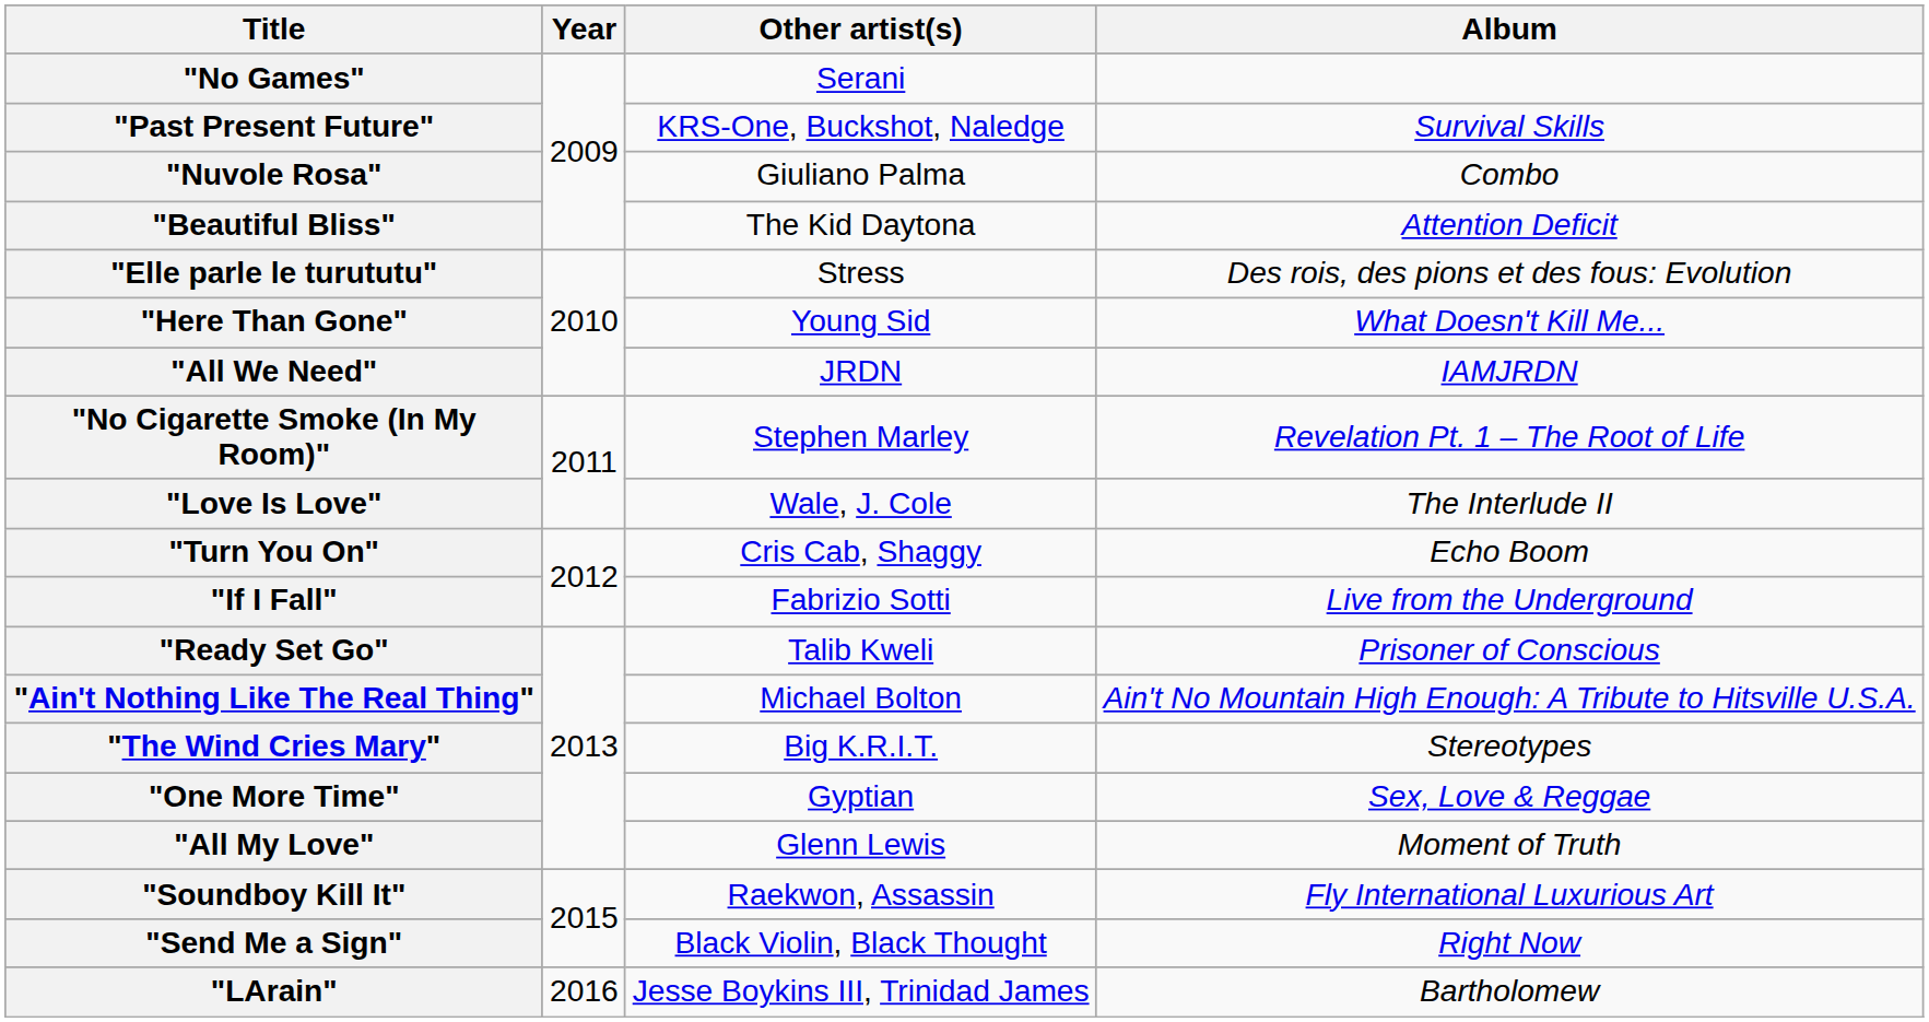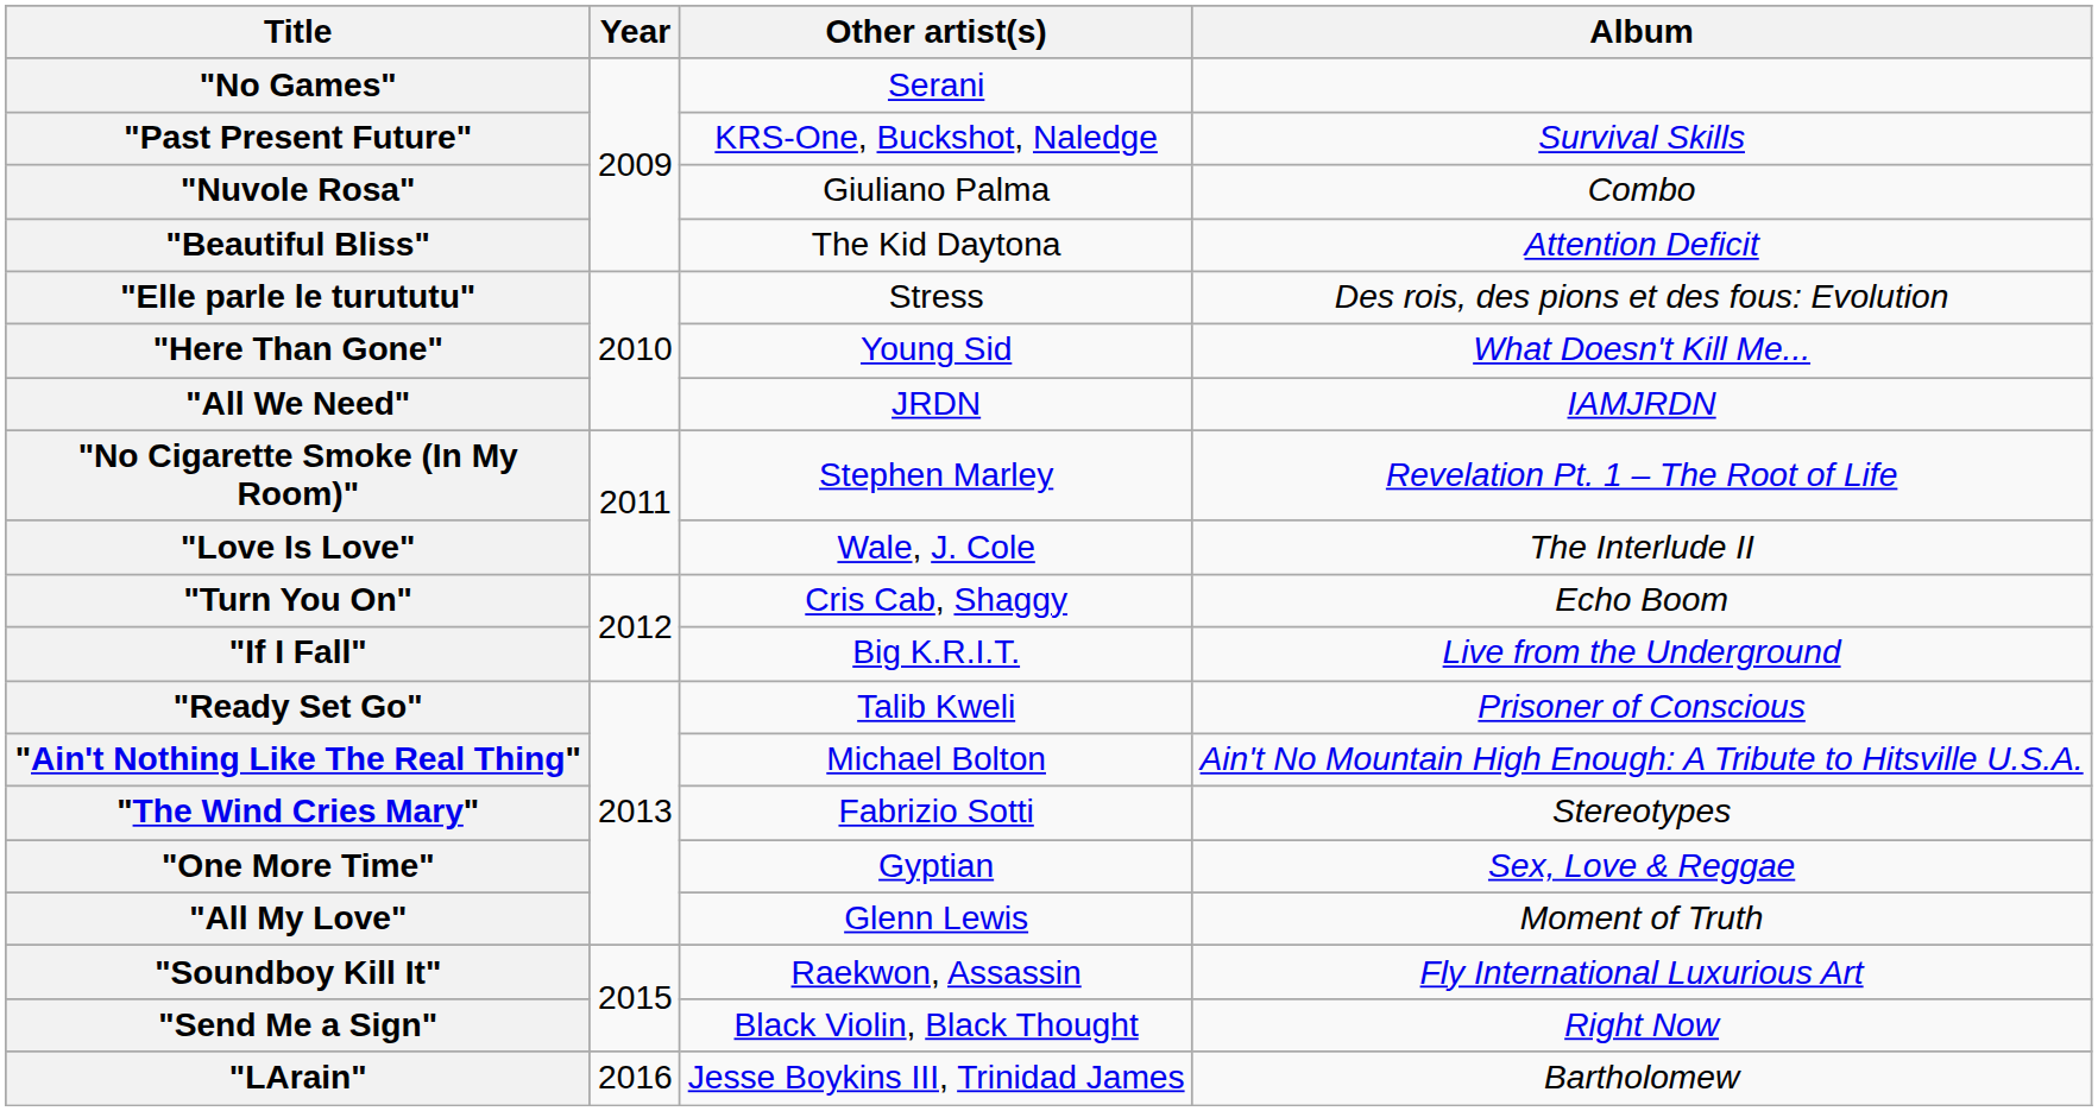 <table class="wikitable plainrowheaders" style="text-align:center;">
 <tr>
 <th scope="col" style="width:17em;">Title</th>
 <th scope="col">Year</th>
 <th scope="col">Other artist(s)</th>
 <th scope="col">Album</th>
 </tr>
 <tr>
 <th scope="row">"No Games"</th>
 <td rowspan="4">2009</td>
 <td><a href='#'>Serani</a></td>
 <td></td>
 </tr>
 <tr>
 <th scope="row">"Past Present Future"</th>
 <td><a href='#'>KRS-One</a>, <a href='#'>Buckshot</a>, <a href='#'>Naledge</a></td>
 <td><em><a href='#'>Survival Skills</a></em></td>
 </tr>
 <tr>
 <th scope="row">"Nuvole Rosa"</th>
 <td>Giuliano Palma</td>
 <td><em>Combo</em></td>
 </tr>
 <tr>
 <th scope="row">"Beautiful Bliss"</th>
 <td>The Kid Daytona</td>
 <td><em><a href='#'>Attention Deficit</a></em></td>
 </tr>
 <tr>
 <th scope="row">"Elle parle le turututu"</th>
 <td rowspan="3">2010</td>
 <td>Stress</td>
 <td><em>Des rois, des pions et des fous: Evolution</em></td>
 </tr>
 <tr>
 <th scope="row">"Here Than Gone"</th>
 <td><a href='#'>Young Sid</a></td>
 <td><em><a href='#'>What Doesn't Kill Me...</a></em></td>
 </tr>
 <tr>
 <th scope="row">"All We Need"</th>
 <td><a href='#'>JRDN</a></td>
 <td><em><a href='#'>IAMJRDN</a></em></td>
 </tr>
 <tr>
 <th scope="row">"No Cigarette Smoke (In My Room)"</th>
 <td rowspan="2">2011</td>
 <td><a href='#'>Stephen Marley</a></td>
 <td><em><a href='#'>Revelation Pt. 1 – The Root of Life</a></em></td>
 </tr>
 <tr>
 <th scope="row">"Love Is Love"</th>
 <td><a href='#'>Wale</a>, <a href='#'>J. Cole</a></td>
 <td><em>The Interlude II</em></td>
 </tr>
 <tr>
 <th scope="row">"Turn You On"</th>
 <td rowspan="2">2012</td>
 <td><a href='#'>Cris Cab</a>, <a href='#'>Shaggy</a></td>
 <td><em>Echo Boom</em></td>
 </tr>
 <tr>
 <th scope="row">"If I Fall"</th>
-<td><a href='#'>Fabrizio Sotti</a></td>
+<td><a href='#'>Big K.R.I.T.</a></td>
 <td><em><a href='#'>Live from the Underground</a></em></td>
 </tr>
 <tr>
 <th scope="row">"Ready Set Go"</th>
 <td rowspan="5">2013</td>
 <td><a href='#'>Talib Kweli</a></td>
 <td><em><a href='#'>Prisoner of Conscious</a></em></td>
 </tr>
 <tr>
 <th scope="row">"<a href='#'>Ain't Nothing Like The Real Thing</a>"</th>
 <td><a href='#'>Michael Bolton</a></td>
 <td><em><a href='#'>Ain't No Mountain High Enough: A Tribute to Hitsville U.S.A.</a></em></td>
 </tr>
 <tr>
 <th scope="row">"<a href='#'>The Wind Cries Mary</a>"</th>
-<td><a href='#'>Big K.R.I.T.</a></td>
+<td><a href='#'>Fabrizio Sotti</a></td>
 <td><em>Stereotypes</em></td>
 </tr>
 <tr>
 <th scope="row">"One More Time"</th>
 <td><a href='#'>Gyptian</a></td>
 <td><em><a href='#'>Sex, Love & Reggae</a></em></td>
 </tr>
 <tr>
 <th scope="row">"All My Love"</th>
 <td><a href='#'>Glenn Lewis</a></td>
 <td><em>Moment of Truth</em></td>
 </tr>
 <tr>
 <th scope="row">"Soundboy Kill It"</th>
 <td rowspan="2">2015</td>
 <td><a href='#'>Raekwon</a>, <a href='#'>Assassin</a></td>
 <td><em><a href='#'>Fly International Luxurious Art</a></em></td>
 </tr>
 <tr>
 <th scope="row">"Send Me a Sign"</th>
 <td><a href='#'>Black Violin</a>, <a href='#'>Black Thought</a></td>
 <td><em><a href='#'>Right Now</a></em></td>
 </tr>
 <tr>
 <th scope="row">"LArain"</th>
 <td rowspan="1">2016</td>
 <td><a href='#'>Jesse Boykins III</a>, <a href='#'>Trinidad James</a></td>
 <td><em>Bartholomew</em></td>
 </tr>
 <tr>
 </tr>
 </table>
